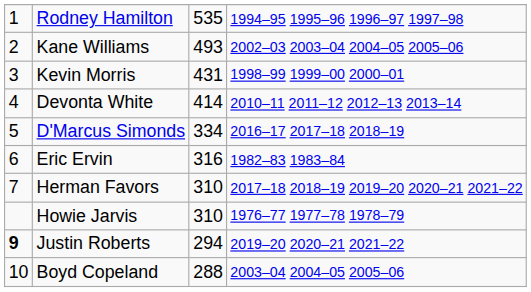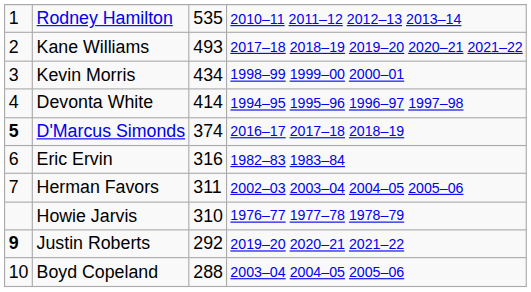 <table class="wikitable">
 <tr>
 </tr>
 <tr>
 <td>1</td>
 <td><a href='#'>Rodney Hamilton</a></td>
 <td>535</td>
-<td style="font-size:80%;"><a href='#'>1994–95</a> <a href='#'>1995–96</a> <a href='#'>1996–97</a> <a href='#'>1997–98</a></td>
+<td style="font-size:80%;"><a href='#'>2010–11</a> <a href='#'>2011–12</a> <a href='#'>2012–13</a> <a href='#'>2013–14</a></td>
 </tr>
 <tr>
 <td>2</td>
 <td>Kane Williams</td>
 <td>493</td>
-<td style="font-size:80%;"><a href='#'>2002–03</a> <a href='#'>2003–04</a> <a href='#'>2004–05</a> <a href='#'>2005–06</a></td>
+<td style="font-size:80%;"><a href='#'>2017–18</a> <a href='#'>2018–19</a> <a href='#'>2019–20</a> <a href='#'>2020–21</a> <a href='#'>2021–22</a></td>
 </tr>
 <tr>
 <td>3</td>
 <td>Kevin Morris</td>
-<td>431</td>
+<td>434</td>
 <td style="font-size:80%;"><a href='#'>1998–99</a> <a href='#'>1999–00</a> <a href='#'>2000–01</a></td>
 </tr>
 <tr>
 <td>4</td>
 <td>Devonta White</td>
 <td>414</td>
-<td style="font-size:80%;"><a href='#'>2010–11</a> <a href='#'>2011–12</a> <a href='#'>2012–13</a> <a href='#'>2013–14</a></td>
+<td style="font-size:80%;"><a href='#'>1994–95</a> <a href='#'>1995–96</a> <a href='#'>1996–97</a> <a href='#'>1997–98</a></td>
 </tr>
 <tr>
-<td>5</td>
+<td><strong>5</strong></td>
 <td><a href='#'>D'Marcus Simonds</a></td>
-<td>334</td>
+<td>374</td>
 <td style="font-size:80%;"><a href='#'>2016–17</a> <a href='#'>2017–18</a> <a href='#'>2018–19</a></td>
 </tr>
 <tr>
 <td>6</td>
 <td>Eric Ervin</td>
 <td>316</td>
 <td style="font-size:80%;"><a href='#'>1982–83</a> <a href='#'>1983–84</a></td>
 </tr>
 <tr>
 <td>7</td>
 <td>Herman Favors</td>
-<td>310</td>
-<td style="font-size:80%;"><a href='#'>2017–18</a> <a href='#'>2018–19</a> <a href='#'>2019–20</a> <a href='#'>2020–21</a> <a href='#'>2021–22</a></td>
+<td>311</td>
+<td style="font-size:80%;"><a href='#'>2002–03</a> <a href='#'>2003–04</a> <a href='#'>2004–05</a> <a href='#'>2005–06</a></td>
 </tr>
 <tr>
 <td></td>
 <td>Howie Jarvis</td>
 <td>310</td>
 <td style="font-size:80%;"><a href='#'>1976–77</a> <a href='#'>1977–78</a> <a href='#'>1978–79</a></td>
 </tr>
 <tr>
 <td><strong>9</strong></td>
 <td>Justin Roberts</td>
-<td>294</td>
+<td>292</td>
 <td style="font-size:80%;"><a href='#'>2019–20</a> <a href='#'>2020–21</a> <a href='#'>2021–22</a></td>
 </tr>
 <tr>
 <td>10</td>
 <td>Boyd Copeland</td>
 <td>288</td>
 <td style="font-size:80%;"><a href='#'>2003–04</a> <a href='#'>2004–05</a> <a href='#'>2005–06</a></td>
 </tr>
 </table>
